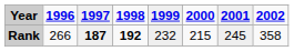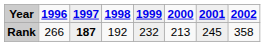 <table class="wikitable" style="font-size:85%;text-align:center">
 <tr>
 <td style="background-color:#CCCCCC"><strong>Year</strong></td>
 <td><strong><a href='#'>1996</a></strong></td>
 <td style="background-color:#EFEFEF"><strong><a href='#'>1997</a></strong></td>
 <td><strong><a href='#'>1998</a></strong></td>
 <td style="background-color:#EFEFEF"><strong><a href='#'>1999</a></strong></td>
 <td><strong><a href='#'>2000</a></strong></td>
 <td style="background-color:#EFEFEF"><strong><a href='#'>2001</a></strong></td>
 <td><strong><a href='#'>2002</a></strong></td>
 </tr>
 <tr>
 <td style="background-color:#CCCCCC"><strong>Rank</strong></td>
 <td>266</td>
 <td style="background-color:#EFEFEF"> <strong>187</strong></td>
-<td><strong> 192</strong></td>
+<td> 192</td>
 <td style="background-color:#EFEFEF"> 232</td>
-<td> 215</td>
+<td> 213</td>
 <td style="background-color:#EFEFEF"> 245</td>
 <td> 358</td>
 </tr>
 </table>
